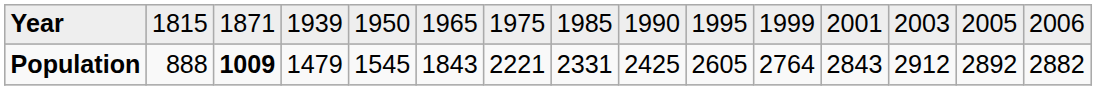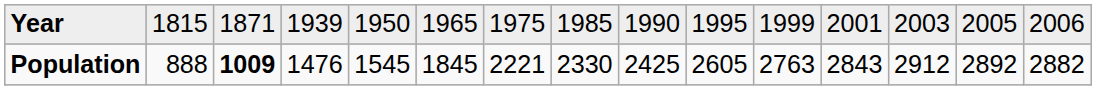 <table class=wikitable>
 <tr bgcolor="#eeeeee">
 <td><strong>Year</strong></td>
 <td>1815</td>
 <td>1871</td>
 <td>1939</td>
 <td>1950</td>
 <td>1965</td>
 <td>1975</td>
 <td>1985</td>
 <td>1990</td>
 <td>1995</td>
 <td>1999</td>
 <td>2001</td>
 <td>2003</td>
 <td>2005</td>
 <td>2006</td>
 </tr>
 <tr>
 <td><strong>Population</strong></td>
 <td align="right">888</td>
 <td><strong>1009</strong></td>
-<td>1479</td>
+<td>1476</td>
 <td>1545</td>
-<td>1843</td>
+<td>1845</td>
 <td>2221</td>
-<td>2331</td>
+<td>2330</td>
 <td>2425</td>
 <td>2605</td>
-<td>2764</td>
+<td>2763</td>
 <td>2843</td>
 <td>2912</td>
 <td>2892</td>
 <td>2882</td>
 </tr>
 </table>
